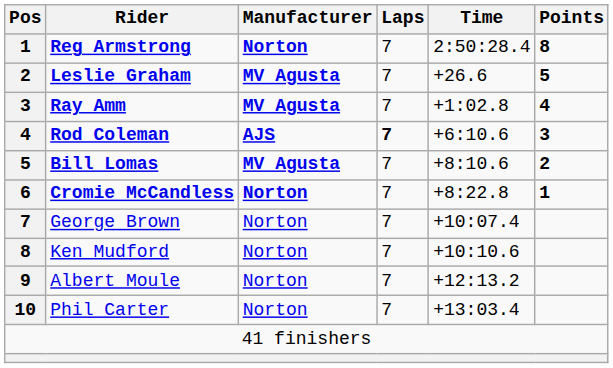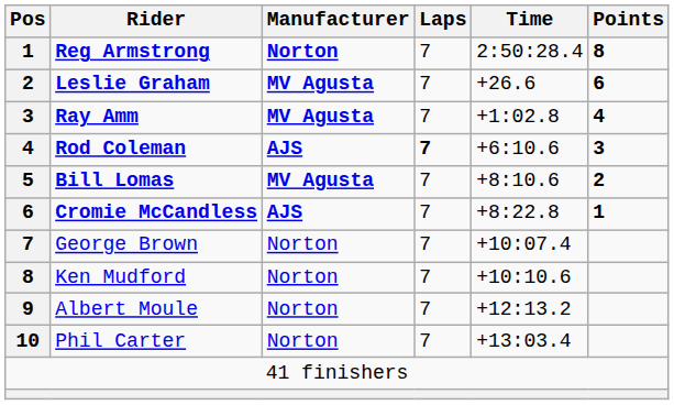 <table class="wikitable" style="font-size: 95%;">
 <tr>
 <th>Pos</th>
 <th>Rider</th>
 <th>Manufacturer</th>
 <th>Laps</th>
 <th>Time</th>
 <th>Points</th>
 </tr>
 <tr>
 <th>1</th>
 <td> <strong><a href='#'>Reg Armstrong</a></strong></td>
 <td><strong><a href='#'>Norton</a></strong></td>
 <td>7</td>
 <td>2:50:28.4</td>
 <td><strong>8</strong></td>
 </tr>
 <tr>
 <th>2</th>
 <td> <strong><a href='#'>Leslie Graham</a></strong></td>
 <td><strong><a href='#'>MV Agusta</a></strong></td>
 <td>7</td>
 <td>+26.6</td>
-<td><strong>5</strong></td>
+<td><strong>6</strong></td>
 </tr>
 <tr>
 <th>3</th>
 <td> <strong><a href='#'>Ray Amm</a></strong></td>
 <td><strong><a href='#'>MV Agusta</a></strong></td>
 <td>7</td>
 <td>+1:02.8</td>
 <td><strong>4</strong></td>
 </tr>
 <tr>
 <th>4</th>
 <td> <strong><a href='#'>Rod Coleman</a></strong></td>
 <td><strong><a href='#'>AJS</a></strong></td>
 <td><strong>7</strong></td>
 <td>+6:10.6</td>
 <td><strong>3</strong></td>
 </tr>
 <tr>
 <th>5</th>
 <td> <strong><a href='#'>Bill Lomas</a></strong></td>
 <td><strong><a href='#'>MV Agusta</a></strong></td>
 <td>7</td>
 <td>+8:10.6</td>
 <td><strong>2</strong></td>
 </tr>
 <tr>
 <th>6</th>
 <td> <strong><a href='#'>Cromie McCandless</a></strong></td>
-<td><strong><a href='#'>Norton</a></strong></td>
+<td><strong><a href='#'>AJS</a></strong></td>
 <td>7</td>
 <td>+8:22.8</td>
 <td><strong>1</strong></td>
 </tr>
 <tr>
 <th>7</th>
 <td> <a href='#'>George Brown</a></td>
 <td><a href='#'>Norton</a></td>
 <td>7</td>
 <td>+10:07.4</td>
 <td></td>
 </tr>
 <tr>
 <th>8</th>
 <td> <a href='#'>Ken Mudford</a></td>
 <td><a href='#'>Norton</a></td>
 <td>7</td>
 <td>+10:10.6</td>
 <td></td>
 </tr>
 <tr>
 <th>9</th>
 <td> <a href='#'>Albert Moule</a></td>
 <td><a href='#'>Norton</a></td>
 <td>7</td>
 <td>+12:13.2</td>
 <td></td>
 </tr>
 <tr>
 <th>10</th>
 <td> <a href='#'>Phil Carter</a></td>
 <td><a href='#'>Norton</a></td>
 <td>7</td>
 <td>+13:03.4</td>
 <td></td>
 </tr>
 <tr>
 <td colspan=6 align=center>41 finishers</td>
 </tr>
 <tr>
 <th colspan=6></th>
 </tr>
 </table>
